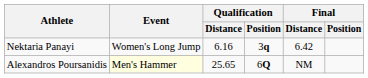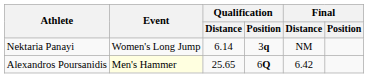 <table class=wikitable style="font-size:90%">
 <tr>
 <th rowspan="2">Athlete</th>
 <th rowspan="2">Event</th>
 <th colspan="2">Qualification</th>
 <th colspan="2">Final</th>
 </tr>
 <tr style="font-size:95%">
 <th>Distance</th>
 <th>Position</th>
 <th>Distance</th>
 <th>Position</th>
 </tr>
 <tr align=center>
 <td align=left>Nektaria Panayi</td>
 <td align=left>Women's Long Jump</td>
-<td>6.16</td>
+<td>6.14</td>
 <td>3<strong>q</strong></td>
-<td>6.42</td>
+<td>NM</td>
 <td></td>
 </tr>
 <tr align=center>
 <td align=left>Alexandros Poursanidis</td>
 <td align=left style="background: lightyellow;">Men's Hammer</td>
 <td>25.65</td>
 <td>6<strong>Q</strong></td>
-<td>NM</td>
+<td>6.42</td>
 <td></td>
 </tr>
 </table>
